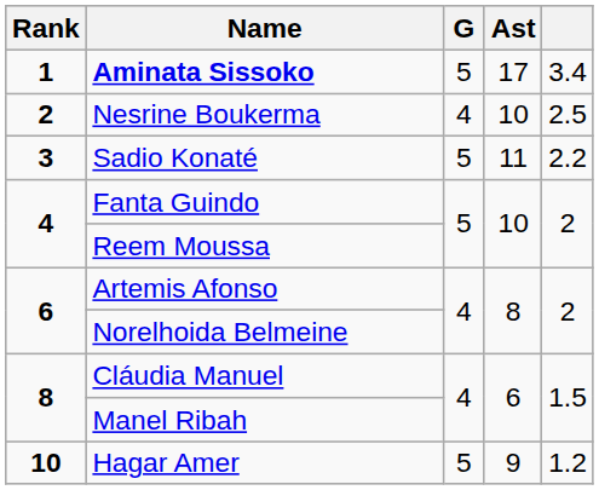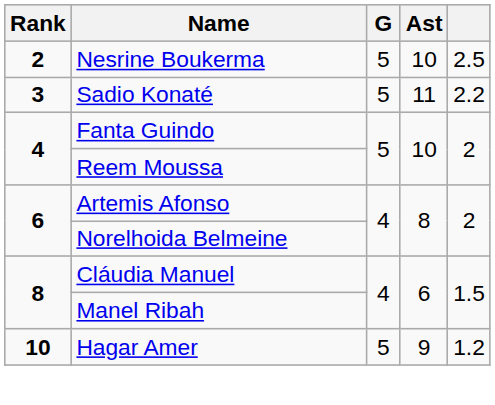 <table class="wikitable" style="text-align:center; font-size:90%;">
 <tr>
 <th width=10px>Rank</th>
 <th width=180px>Name</th>
 <th width=15px>G</th>
 <th width=10px>Ast</th>
 <th width=10px></th>
 </tr>
 <tr>
-<td><strong>1</strong></td>
-<td align=left> <strong><a href='#'>Aminata Sissoko</a></strong></td>
-<td>5</td>
-<td>17</td>
-<td>3.4</td>
-</tr>
-<tr>
 <td><strong>2</strong></td>
 <td align=left> <a href='#'>Nesrine Boukerma</a></td>
-<td>4</td>
+<td>5</td>
 <td>10</td>
 <td>2.5</td>
 </tr>
 <tr>
 <td><strong>3</strong></td>
 <td align=left> <a href='#'>Sadio Konaté</a></td>
 <td>5</td>
 <td>11</td>
 <td>2.2</td>
 </tr>
 <tr>
 <td rowspan=2><strong>4</strong></td>
 <td align=left> <a href='#'>Fanta Guindo</a></td>
 <td rowspan=2>5</td>
 <td rowspan=2>10</td>
 <td rowspan=2>2</td>
 </tr>
 <tr>
 <td align=left> <a href='#'>Reem Moussa</a></td>
 </tr>
 <tr>
 <td rowspan=2><strong>6</strong></td>
 <td align=left> <a href='#'>Artemis Afonso</a></td>
 <td rowspan=2>4</td>
 <td rowspan=2>8</td>
 <td rowspan=2>2</td>
 </tr>
 <tr>
 <td align=left> <a href='#'>Norelhoida Belmeine</a></td>
 </tr>
 <tr>
 <td rowspan=2><strong>8</strong></td>
 <td align=left> <a href='#'>Cláudia Manuel</a></td>
 <td rowspan=2>4</td>
 <td rowspan=2>6</td>
 <td rowspan=2>1.5</td>
 </tr>
 <tr>
 <td align=left> <a href='#'>Manel Ribah</a></td>
 </tr>
 <tr>
 <td><strong>10</strong></td>
 <td align=left> <a href='#'>Hagar Amer</a></td>
 <td>5</td>
 <td>9</td>
 <td>1.2</td>
 </tr>
 </table>
